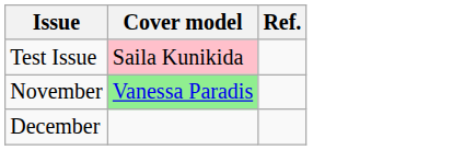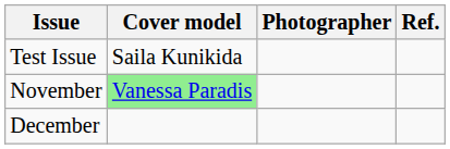 <table class="sortable wikitable">
 <tr>
 <th>Issue</th>
 <th>Cover model</th>
+<th>Photographer</th>
 <th>Ref.</th>
 </tr>
 <tr>
 <td>Test Issue</td>
-<td style="background: pink;">Saila Kunikida</td>
+<td>Saila Kunikida</td>
+<td></td>
 <td></td>
 </tr>
 <tr>
 <td>November</td>
 <td style="background: lightgreen;"><a href='#'>Vanessa Paradis</a></td>
 <td></td>
+<td></td>
 </tr>
 <tr>
 <td>December</td>
 <td></td>
 <td></td>
+<td></td>
 </tr>
 </table>
